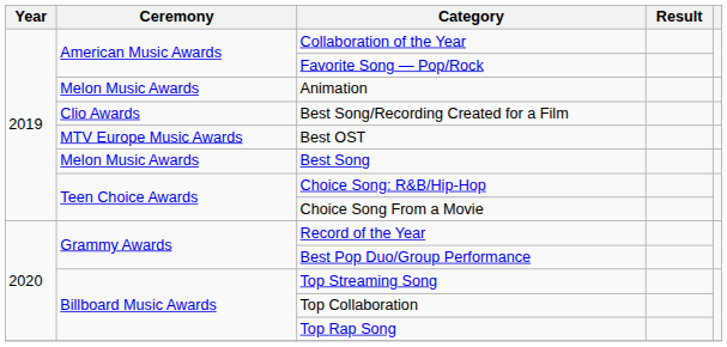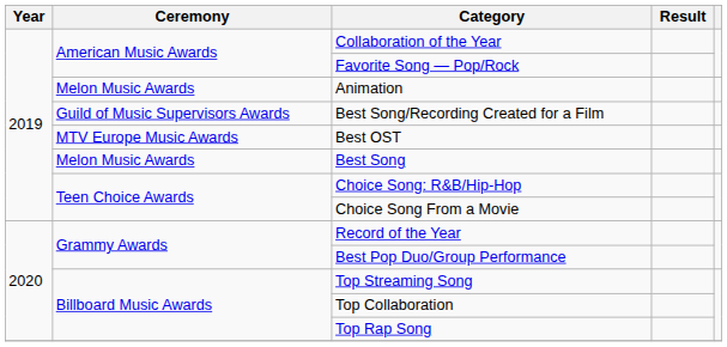 <table class="wikitable sortable plainrowheaders" style="width: 60%;">
 <tr>
 <th scope="col">Year</th>
 <th scope="col">Ceremony</th>
 <th scope="col">Category</th>
 <th scope="col">Result</th>
 <th scope="col" class="unsortable"></th>
 </tr>
 <tr>
 <td rowspan="8">2019</td>
 <td rowspan="2"><a href='#'>American Music Awards</a></td>
 <td><a href='#'>Collaboration of the Year</a></td>
 <td></td>
 <td style="text-align:center;" rowspan="2"></td>
 </tr>
 <tr>
 <td><a href='#'>Favorite Song — Pop/Rock</a></td>
 <td></td>
 </tr>
 <tr>
 <td><a href='#'>Melon Music Awards</a></td>
 <td>Animation</td>
 <td></td>
 <td style="text-align:center;"></td>
 </tr>
 <tr>
-<td><a href='#'>Clio Awards</a></td>
+<td><a href='#'>Guild of Music Supervisors Awards</a></td>
 <td>Best Song/Recording Created for a Film</td>
 <td></td>
 <td style="text-align:center;"></td>
 </tr>
 <tr>
 <td><a href='#'>MTV Europe Music Awards</a></td>
 <td>Best OST</td>
 <td></td>
 <td style="text-align:center;"></td>
 </tr>
 <tr>
 <td><a href='#'>Melon Music Awards</a></td>
 <td><a href='#'>Best Song</a></td>
 <td></td>
 <td style="text-align:center;"></td>
 </tr>
 <tr>
 <td rowspan="2"><a href='#'>Teen Choice Awards</a></td>
 <td><a href='#'>Choice Song: R&B/Hip-Hop</a></td>
 <td></td>
 <td style="text-align:center;" rowspan="2"></td>
 </tr>
 <tr>
 <td>Choice Song From a Movie</td>
 <td></td>
 </tr>
 <tr>
 <td rowspan="5">2020</td>
 <td rowspan="2"><a href='#'>Grammy Awards</a></td>
 <td><a href='#'>Record of the Year</a></td>
 <td></td>
 <td style="text-align:center;" rowspan="2"></td>
 </tr>
 <tr>
 <td><a href='#'>Best Pop Duo/Group Performance</a></td>
 <td></td>
 </tr>
 <tr>
 <td rowspan="3"><a href='#'>Billboard Music Awards</a></td>
 <td><a href='#'>Top Streaming Song</a></td>
 <td></td>
 <td style="text-align:center;" rowspan="3"></td>
 </tr>
 <tr>
 <td>Top Collaboration</td>
 <td></td>
 </tr>
 <tr>
 <td><a href='#'>Top Rap Song</a></td>
 <td></td>
 </tr>
 <tr>
 </tr>
 </table>
